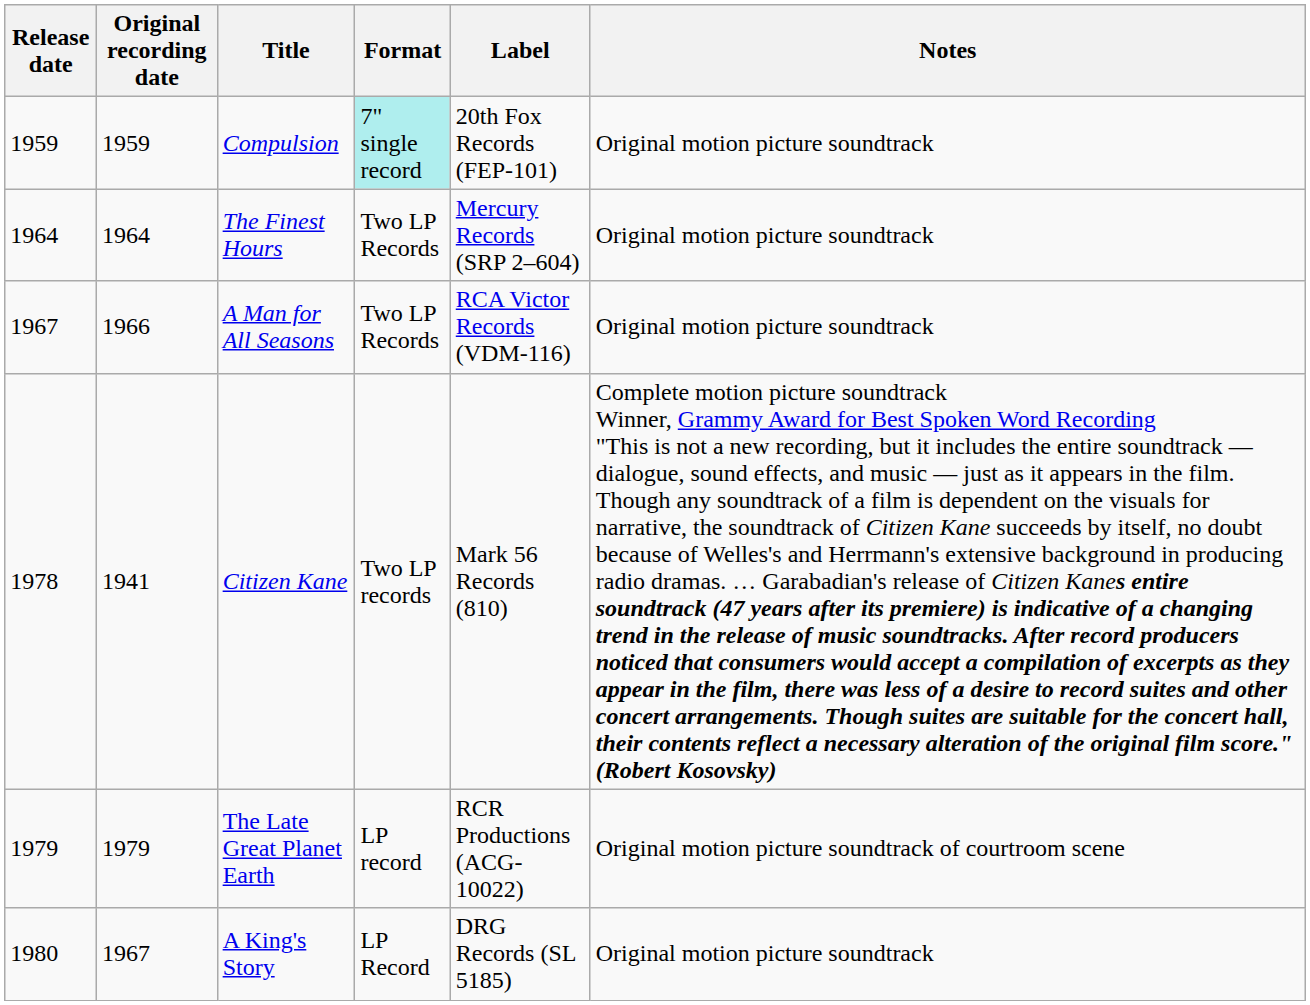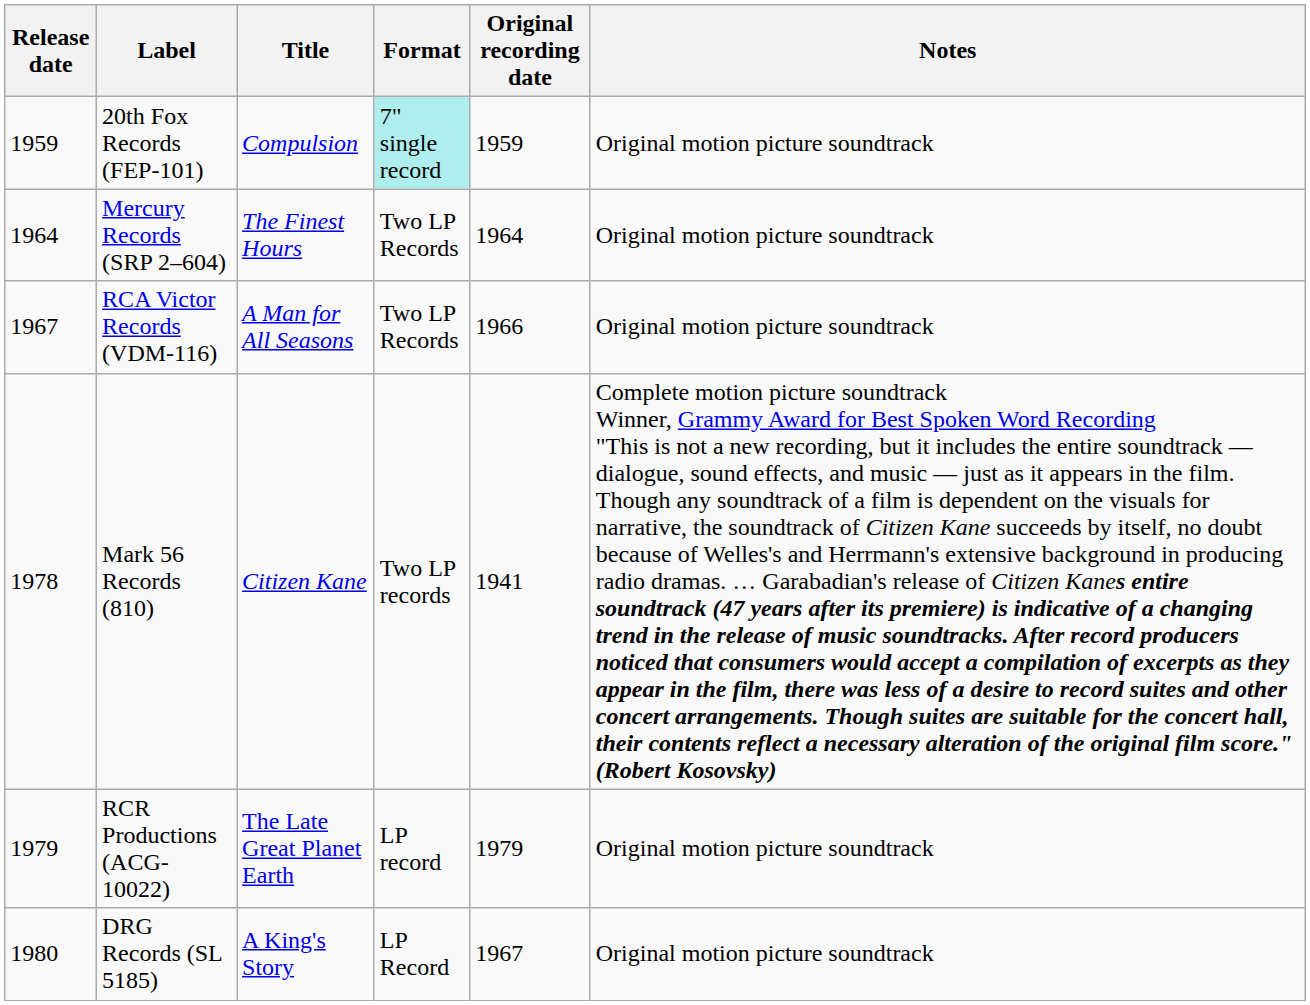 <table class="wikitable sortable">
 <tr>
 <th>Release date</th>
-<th class="unsortable">Original recording date</th>
+<th>Label</th>
 <th>Title</th>
 <th class="unsortable">Format</th>
-<th>Label</th>
+<th class="unsortable">Original recording date</th>
 <th class="unsortable">Notes</th>
 </tr>
 <tr align="center">
 <td align="left">1959</td>
-<td align="left">1959</td>
+<td align="left">20th Fox Records (FEP-101)</td>
 <td align="left"><em><a href='#'>Compulsion</a></em></td>
 <td align="left" style="background: paleturquoise;">7" single record</td>
-<td align="left">20th Fox Records (FEP-101)</td>
+<td align="left">1959</td>
 <td align="left">Original motion picture soundtrack</td>
 </tr>
 <tr align="center">
 <td align="left">1964</td>
-<td align="left">1964</td>
+<td align="left"><a href='#'>Mercury Records</a> (SRP 2–604)</td>
 <td align="left"><em><a href='#'>The Finest Hours</a></em></td>
 <td align="left">Two LP Records</td>
-<td align="left"><a href='#'>Mercury Records</a> (SRP 2–604)</td>
+<td align="left">1964</td>
 <td align="left">Original motion picture soundtrack</td>
 </tr>
 <tr align="center">
 <td align="left">1967</td>
-<td align="left">1966</td>
+<td align="left"><a href='#'>RCA Victor Records</a> (VDM-116)</td>
 <td align="left"><em><a href='#'>A Man for All Seasons</a></em></td>
 <td align="left">Two LP Records</td>
-<td align="left"><a href='#'>RCA Victor Records</a> (VDM-116)</td>
+<td align="left">1966</td>
 <td align="left">Original motion picture soundtrack</td>
 </tr>
 <tr align="center">
 <td align="left">1978</td>
-<td align="left">1941</td>
+<td align="left">Mark 56 Records (810)</td>
 <td align="left"><em><a href='#'>Citizen Kane</a></em></td>
 <td align="left">Two LP records</td>
-<td align="left">Mark 56 Records (810)</td>
+<td align="left">1941</td>
 <td align="left">Complete motion picture soundtrack<br>Winner, <a href='#'>Grammy Award for Best Spoken Word Recording</a><br>"This is not a new recording, but it includes the entire soundtrack — dialogue, sound effects, and music — just as it appears in the film. Though any soundtrack of a film is dependent on the visuals for narrative, the soundtrack of <em>Citizen Kane</em> succeeds by itself, no doubt because of Welles's and Herrmann's extensive background in producing radio dramas. … Garabadian's release of <em>Citizen Kane<strong>s entire soundtrack (47 years after its premiere) is indicative of a changing trend in the release of music soundtracks. After record producers noticed that consumers would accept a compilation of excerpts as they appear in the film, there was less of a desire to record suites and other concert arrangements. Though suites are suitable for the concert hall, their contents reflect a necessary alteration of the original film score." (Robert Kosovsky)</td>
 </tr>
 <tr align="center">
 <td align="left">1979</td>
-<td align="left">1979</td>
+<td align="left">RCR Productions (ACG-10022)</td>
 <td align="left"></em><a href='#'>The Late Great Planet Earth</a><em></td>
 <td align="left">LP record</td>
-<td align="left">RCR Productions (ACG-10022)</td>
-<td align="left">Original motion picture soundtrack of courtroom scene</td>
+<td align="left">1979</td>
+<td align="left">Original motion picture soundtrack</td>
 </tr>
 <tr align="center">
 <td align="left">1980</td>
-<td align="left">1967</td>
+<td align="left">DRG Records (SL 5185)</td>
 <td align="left"></em><a href='#'>A King's Story</a><em></td>
 <td align="left">LP Record</td>
-<td align="left">DRG Records (SL 5185)</td>
+<td align="left">1967</td>
 <td align="left">Original motion picture soundtrack</td>
 </tr>
 </table>
